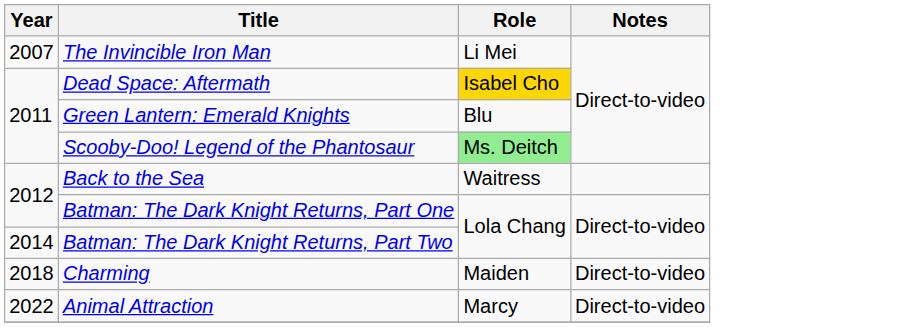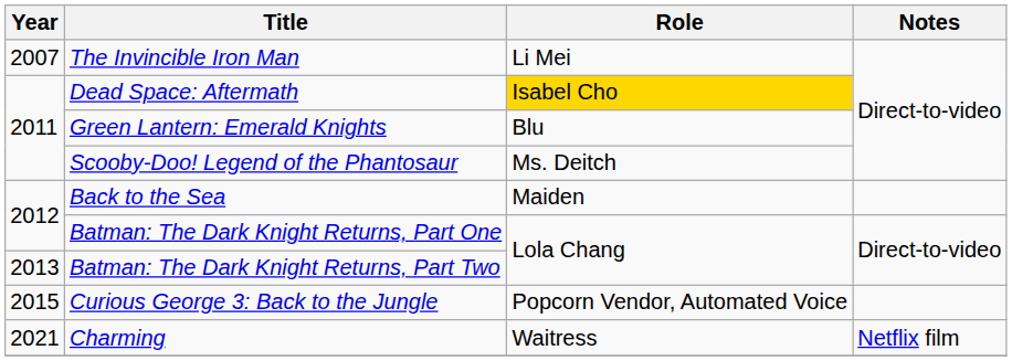 <table class="wikitable sortable">
 <tr>
 <th>Year</th>
 <th>Title</th>
 <th>Role</th>
 <th>Notes</th>
 </tr>
 <tr>
 <td>2007</td>
 <td><em><a href='#'>The Invincible Iron Man</a></em></td>
 <td>Li Mei</td>
 <td rowspan="4">Direct-to-video</td>
 </tr>
 <tr>
 <td rowspan="3">2011</td>
 <td><em><a href='#'>Dead Space: Aftermath</a></em></td>
 <td style="background: gold;">Isabel Cho</td>
 </tr>
 <tr>
 <td><em><a href='#'>Green Lantern: Emerald Knights</a></em></td>
 <td>Blu</td>
 </tr>
 <tr>
 <td><em><a href='#'>Scooby-Doo! Legend of the Phantosaur</a></em></td>
-<td style="background: lightgreen;">Ms. Deitch</td>
+<td>Ms. Deitch</td>
 </tr>
 <tr>
 <td rowspan="2">2012</td>
 <td><em><a href='#'>Back to the Sea</a></em></td>
-<td>Waitress</td>
+<td>Maiden</td>
 <td></td>
 </tr>
 <tr>
 <td><em><a href='#'>Batman: The Dark Knight Returns, Part One</a></em></td>
 <td rowspan="2">Lola Chang</td>
 <td rowspan="2">Direct-to-video</td>
 </tr>
 <tr>
-<td>2014</td>
+<td>2013</td>
 <td><em><a href='#'>Batman: The Dark Knight Returns, Part Two</a></em></td>
 </tr>
 <tr>
-<td>2018</td>
-<td><em><a href='#'>Charming</a></em></td>
-<td>Maiden</td>
-<td>Direct-to-video</td>
+<td>2015</td>
+<td><em><a href='#'>Curious George 3: Back to the Jungle</a></em></td>
+<td>Popcorn Vendor, Automated Voice</td>
+<td></td>
 </tr>
 <tr>
-<td>2022</td>
-<td><em><a href='#'>Animal Attraction</a></em></td>
-<td>Marcy</td>
-<td>Direct-to-video</td>
+<td>2021</td>
+<td><em><a href='#'>Charming</a></em></td>
+<td>Waitress</td>
+<td><a href='#'>Netflix</a> film</td>
 </tr>
 <tr>
 </tr>
 </table>
